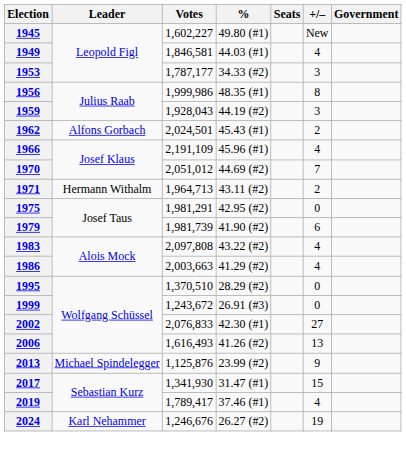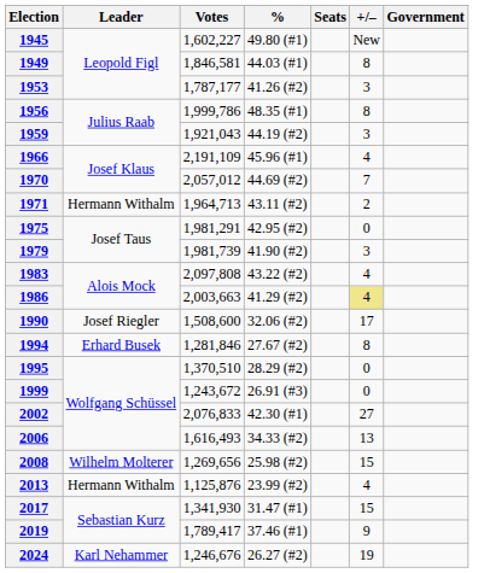 <table class="wikitable sortable" style="font-size:97%; text-align:center;">
 <tr>
 <th>Election</th>
 <th>Leader</th>
 <th>Votes</th>
 <th>%</th>
 <th>Seats</th>
 <th>+/–</th>
 <th>Government</th>
 </tr>
 <tr>
 <th><a href='#'>1945</a></th>
 <td rowspan=3><a href='#'>Leopold Figl</a></td>
 <td>1,602,227</td>
 <td>49.80 (#1)</td>
 <td></td>
 <td>New</td>
 <td></td>
 </tr>
 <tr>
 <th><a href='#'>1949</a></th>
 <td>1,846,581</td>
 <td>44.03 (#1)</td>
 <td></td>
-<td> 4</td>
+<td> 8</td>
 <td></td>
 </tr>
 <tr>
 <th><a href='#'>1953</a></th>
 <td>1,787,177</td>
-<td>34.33 (#2)</td>
+<td>41.26 (#2)</td>
 <td></td>
 <td> 3</td>
 <td></td>
 </tr>
 <tr>
 <th><a href='#'>1956</a></th>
 <td rowspan=2><a href='#'>Julius Raab</a></td>
-<td>1,999,986</td>
+<td>1,999,786</td>
 <td>48.35 (#1)</td>
 <td></td>
 <td> 8</td>
 <td></td>
 </tr>
 <tr>
 <th><a href='#'>1959</a></th>
-<td>1,928,043</td>
+<td>1,921,043</td>
 <td>44.19 (#2)</td>
 <td></td>
 <td> 3</td>
-<td></td>
-</tr>
-<tr>
-<th><a href='#'>1962</a></th>
-<td><a href='#'>Alfons Gorbach</a></td>
-<td>2,024,501</td>
-<td>45.43 (#1)</td>
-<td></td>
-<td> 2</td>
 <td></td>
 </tr>
 <tr>
 <th><a href='#'>1966</a></th>
 <td rowspan=2><a href='#'>Josef Klaus</a></td>
 <td>2,191,109</td>
 <td>45.96 (#1)</td>
 <td></td>
 <td> 4</td>
 <td></td>
 </tr>
 <tr>
 <th><a href='#'>1970</a></th>
-<td>2,051,012</td>
+<td>2,057,012</td>
 <td>44.69 (#2)</td>
 <td></td>
 <td> 7</td>
 <td></td>
 </tr>
 <tr>
 <th><a href='#'>1971</a></th>
 <td>Hermann Withalm</td>
 <td>1,964,713</td>
 <td>43.11 (#2)</td>
 <td></td>
 <td> 2</td>
 <td></td>
 </tr>
 <tr>
 <th><a href='#'>1975</a></th>
 <td rowspan=2>Josef Taus</td>
 <td>1,981,291</td>
 <td>42.95 (#2)</td>
 <td></td>
 <td> 0</td>
 <td></td>
 </tr>
 <tr>
 <th><a href='#'>1979</a></th>
 <td>1,981,739</td>
 <td>41.90 (#2)</td>
 <td></td>
-<td> 6</td>
+<td> 3</td>
 <td></td>
 </tr>
 <tr>
 <th><a href='#'>1983</a></th>
 <td rowspan=2><a href='#'>Alois Mock</a></td>
 <td>2,097,808</td>
 <td>43.22 (#2)</td>
 <td></td>
 <td> 4</td>
 <td></td>
 </tr>
 <tr>
 <th><a href='#'>1986</a></th>
 <td>2,003,663</td>
 <td>41.29 (#2)</td>
 <td></td>
-<td> 4</td>
+<td style="background: khaki;"> 4</td>
+<td></td>
+</tr>
+<tr>
+<th><a href='#'>1990</a></th>
+<td>Josef Riegler</td>
+<td>1,508,600</td>
+<td>32.06 (#2)</td>
+<td></td>
+<td> 17</td>
+<td></td>
+</tr>
+<tr>
+<th><a href='#'>1994</a></th>
+<td><a href='#'>Erhard Busek</a></td>
+<td>1,281,846</td>
+<td>27.67 (#2)</td>
+<td></td>
+<td> 8</td>
 <td></td>
 </tr>
 <tr>
 <th><a href='#'>1995</a></th>
 <td rowspan=4><a href='#'>Wolfgang Schüssel</a></td>
 <td>1,370,510</td>
 <td>28.29 (#2)</td>
 <td></td>
 <td> 0</td>
 <td></td>
 </tr>
 <tr>
 <th><a href='#'>1999</a></th>
 <td>1,243,672</td>
 <td>26.91 (#3)</td>
 <td></td>
 <td> 0</td>
 <td></td>
 </tr>
 <tr>
 <th><a href='#'>2002</a></th>
 <td>2,076,833</td>
 <td>42.30 (#1)</td>
 <td></td>
 <td> 27</td>
 <td></td>
 </tr>
 <tr>
 <th><a href='#'>2006</a></th>
 <td>1,616,493</td>
-<td>41.26 (#2)</td>
+<td>34.33 (#2)</td>
 <td></td>
 <td> 13</td>
 <td></td>
 </tr>
 <tr>
+<th><a href='#'>2008</a></th>
+<td><a href='#'>Wilhelm Molterer</a></td>
+<td>1,269,656</td>
+<td>25.98 (#2)</td>
+<td></td>
+<td> 15</td>
+<td></td>
+</tr>
+<tr>
 <th><a href='#'>2013</a></th>
-<td><a href='#'>Michael Spindelegger</a></td>
+<td>Hermann Withalm</td>
 <td>1,125,876</td>
 <td>23.99 (#2)</td>
 <td></td>
-<td> 9</td>
+<td> 4</td>
 <td></td>
 </tr>
 <tr>
 <th><a href='#'>2017</a></th>
 <td rowspan=2><a href='#'>Sebastian Kurz</a></td>
 <td>1,341,930</td>
 <td>31.47 (#1)</td>
 <td></td>
 <td> 15</td>
 <td></td>
 </tr>
 <tr>
 <th><a href='#'>2019</a></th>
 <td>1,789,417</td>
 <td>37.46 (#1)</td>
 <td></td>
-<td> 4</td>
+<td> 9</td>
 <td></td>
 </tr>
 <tr>
 <th><a href='#'>2024</a></th>
 <td><a href='#'>Karl Nehammer</a></td>
 <td>1,246,676</td>
 <td>26.27 (#2)</td>
 <td></td>
 <td> 19</td>
 <td></td>
 </tr>
 </table>
